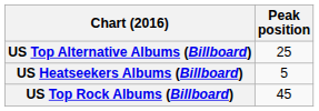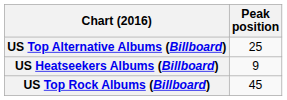 <table class="wikitable sortable plainrowheaders" style="text-align:center">
 <tr>
 <th scope="col">Chart (2016)</th>
 <th scope="col">Peak<br>position</th>
 </tr>
 <tr>
 <th scope="row">US <a href='#'>Top Alternative Albums</a> (<em><a href='#'>Billboard</a></em>)</th>
 <td>25</td>
 </tr>
 <tr>
 <th scope="row">US <a href='#'>Heatseekers Albums</a> (<em><a href='#'>Billboard</a></em>)</th>
-<td>5</td>
+<td>9</td>
 </tr>
 <tr>
 <th scope="row">US <a href='#'>Top Rock Albums</a> (<em><a href='#'>Billboard</a></em>)</th>
 <td>45</td>
 </tr>
 </table>
